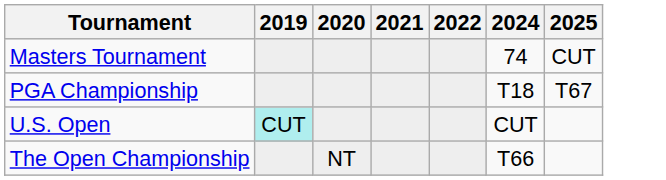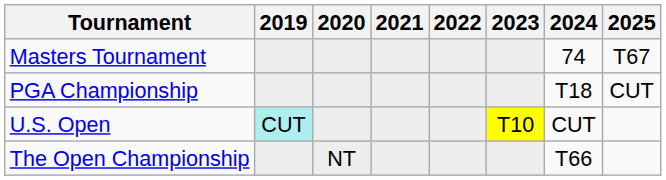 <table class="wikitable" style="font-size:95%;text-align:center;">
 <tr>
 <th>Tournament</th>
 <th>2019</th>
 <th>2020</th>
 <th>2021</th>
 <th>2022</th>
+<th>2023</th>
 <th>2024</th>
 <th>2025</th>
 </tr>
 <tr>
 <td align=left><a href='#'>Masters Tournament</a></td>
 <td style="background:#eeeeee;"></td>
 <td style="background:#eeeeee;"></td>
 <td style="background:#eeeeee;"></td>
 <td style="background:#eeeeee;"></td>
+<td style="background:#eeeeee;"></td>
 <td>74</td>
-<td>CUT</td>
+<td>T67</td>
 </tr>
 <tr>
 <td align=left><a href='#'>PGA Championship</a></td>
 <td style="background:#eeeeee;"></td>
 <td style="background:#eeeeee;"></td>
 <td style="background:#eeeeee;"></td>
 <td style="background:#eeeeee;"></td>
+<td style="background:#eeeeee;"></td>
 <td>T18</td>
-<td>T67</td>
+<td>CUT</td>
 </tr>
 <tr>
 <td align=left><a href='#'>U.S. Open</a></td>
 <td style="background: paleturquoise;">CUT</td>
 <td style="background:#eeeeee;"></td>
 <td style="background:#eeeeee;"></td>
 <td style="background:#eeeeee;"></td>
+<td style="background:yellow;">T10</td>
 <td>CUT</td>
 <td></td>
 </tr>
 <tr>
 <td align=left><a href='#'>The Open Championship</a></td>
 <td style="background:#eeeeee;"></td>
 <td style="background:#eeeeee;">NT</td>
 <td style="background:#eeeeee;"></td>
 <td style="background:#eeeeee;"></td>
+<td style="background:#eeeeee;"></td>
 <td>T66</td>
 <td></td>
 </tr>
 </table>
